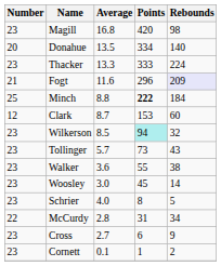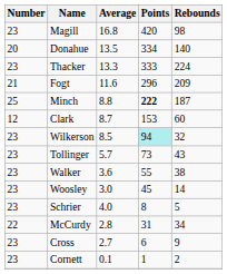 <table class="wikitable" style="font-size: 95%;">
 <tr>
 <th>Number</th>
 <th>Name</th>
 <th>Average</th>
 <th>Points</th>
 <th>Rebounds</th>
 </tr>
 <tr>
 <td>23</td>
 <td>Magill</td>
 <td>16.8</td>
 <td>420</td>
 <td>98</td>
 </tr>
 <tr>
 <td>20</td>
 <td>Donahue</td>
 <td>13.5</td>
 <td>334</td>
 <td>140</td>
 </tr>
 <tr>
 <td>23</td>
 <td>Thacker</td>
 <td>13.3</td>
 <td>333</td>
 <td>224</td>
 </tr>
 <tr>
 <td>21</td>
 <td>Fogt</td>
 <td>11.6</td>
 <td>296</td>
-<td style="background: lavender;">209</td>
+<td>209</td>
 </tr>
 <tr>
 <td>25</td>
 <td>Minch</td>
 <td>8.8</td>
 <td><strong>222</strong></td>
-<td>184</td>
+<td>187</td>
 </tr>
 <tr>
 <td>12</td>
 <td>Clark</td>
 <td>8.7</td>
 <td>153</td>
 <td>60</td>
 </tr>
 <tr>
 <td>23</td>
 <td>Wilkerson</td>
 <td>8.5</td>
 <td style="background: paleturquoise;">94</td>
 <td>32</td>
 </tr>
 <tr>
 <td>23</td>
 <td>Tollinger</td>
 <td>5.7</td>
 <td>73</td>
 <td>43</td>
 </tr>
 <tr>
 <td>23</td>
 <td>Walker</td>
 <td>3.6</td>
 <td>55</td>
 <td>38</td>
 </tr>
 <tr>
 <td>23</td>
 <td>Woosley</td>
 <td>3.0</td>
 <td>45</td>
 <td>14</td>
 </tr>
 <tr>
 <td>23</td>
 <td>Schrier</td>
 <td>4.0</td>
 <td>8</td>
 <td>5</td>
 </tr>
 <tr>
 <td>22</td>
 <td>McCurdy</td>
 <td>2.8</td>
 <td>31</td>
 <td>34</td>
 </tr>
 <tr>
 <td>23</td>
 <td>Cross</td>
 <td>2.7</td>
 <td>6</td>
 <td>9</td>
 </tr>
 <tr>
 <td>23</td>
 <td>Cornett</td>
 <td>0.1</td>
 <td>1</td>
 <td>2</td>
 </tr>
 <tr>
 </tr>
 </table>
